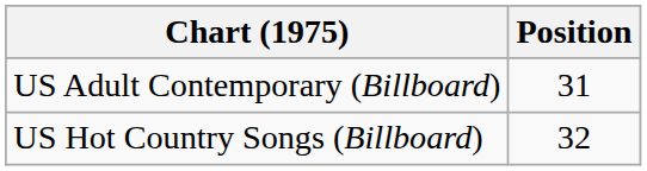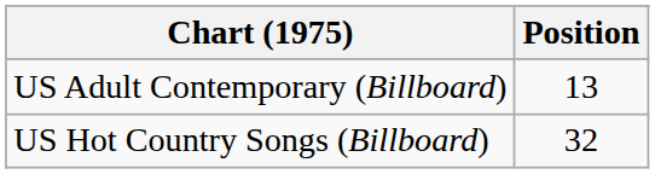 <table class="wikitable sortable">
 <tr>
 <th>Chart (1975)</th>
 <th>Position</th>
 </tr>
 <tr>
 <td>US Adult Contemporary (<em>Billboard</em>)</td>
-<td align="center">31</td>
+<td align="center">13</td>
 </tr>
 <tr>
 <td>US Hot Country Songs (<em>Billboard</em>)</td>
 <td align="center">32</td>
 </tr>
 </table>
